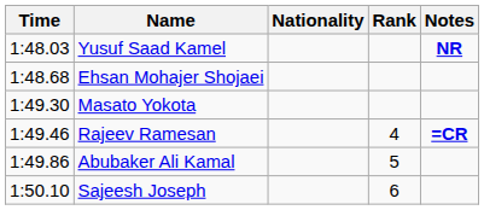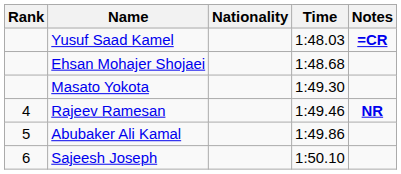 <table class="wikitable sortable" style="text-align:center;font-size:95%">
 <tr>
-<th>Time</th>
+<th>Rank</th>
 <th>Name</th>
 <th>Nationality</th>
-<th>Rank</th>
+<th>Time</th>
 <th>Notes</th>
 </tr>
 <tr>
-<td>1:48.03</td>
+<td></td>
 <td align=left><a href='#'>Yusuf Saad Kamel</a></td>
 <td align=left></td>
+<td>1:48.03</td>
+<td><strong><a href='#'>=CR</a></strong></td>
+</tr>
+<tr>
 <td></td>
+<td align=left><a href='#'>Ehsan Mohajer Shojaei</a></td>
+<td align=left></td>
+<td>1:48.68</td>
+<td></td>
+</tr>
+<tr>
+<td></td>
+<td align=left><a href='#'>Masato Yokota</a></td>
+<td align=left></td>
+<td>1:49.30</td>
+<td></td>
+</tr>
+<tr>
+<td>4</td>
+<td align=left><a href='#'>Rajeev Ramesan</a></td>
+<td align=left></td>
+<td>1:49.46</td>
 <td><strong><a href='#'>NR</a></strong></td>
 </tr>
 <tr>
-<td>1:48.68</td>
-<td align=left><a href='#'>Ehsan Mohajer Shojaei</a></td>
+<td>5</td>
+<td align=left><a href='#'>Abubaker Ali Kamal</a></td>
 <td align=left></td>
-<td></td>
+<td>1:49.86</td>
 <td></td>
 </tr>
 <tr>
-<td>1:49.30</td>
-<td align=left><a href='#'>Masato Yokota</a></td>
-<td align=left></td>
-<td></td>
-<td></td>
-</tr>
-<tr>
-<td>1:49.46</td>
-<td align=left><a href='#'>Rajeev Ramesan</a></td>
-<td align=left></td>
-<td>4</td>
-<td><strong><a href='#'>=CR</a></strong></td>
-</tr>
-<tr>
-<td>1:49.86</td>
-<td align=left><a href='#'>Abubaker Ali Kamal</a></td>
-<td align=left></td>
-<td>5</td>
-<td></td>
-</tr>
-<tr>
-<td>1:50.10</td>
+<td>6</td>
 <td align=left><a href='#'>Sajeesh Joseph</a></td>
 <td align=left></td>
-<td>6</td>
+<td>1:50.10</td>
 <td></td>
 </tr>
 </table>
